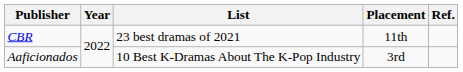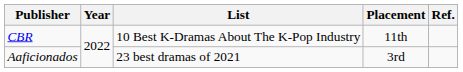 <table class="wikitable">
 <tr>
 <th>Publisher</th>
 <th>Year</th>
 <th>List</th>
 <th>Placement</th>
 <th>Ref.</th>
 </tr>
 <tr>
 <td scope="row"><a href='#'><em>CBR</em></a></td>
 <td rowspan="2">2022</td>
-<td>23 best dramas of 2021</td>
+<td>10 Best K-Dramas About The K-Pop Industry</td>
 <td style="text-align:center;">11th</td>
 <td></td>
 </tr>
 <tr>
 <td><em>Aaficionados</em></td>
-<td>10 Best K-Dramas About The K-Pop Industry</td>
+<td>23 best dramas of 2021</td>
 <td style="text-align:center;">3rd</td>
 <td></td>
 </tr>
 </table>
